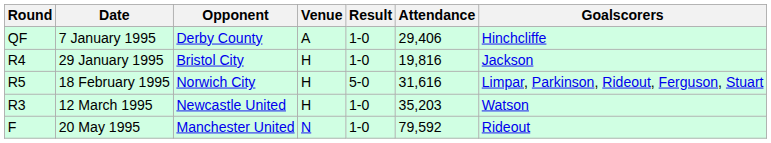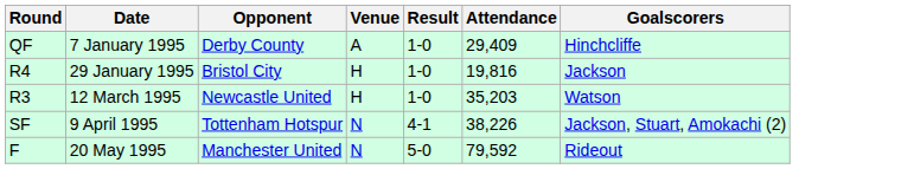 <table class="wikitable">
 <tr>
 <th>Round</th>
 <th>Date</th>
 <th>Opponent</th>
 <th>Venue</th>
 <th>Result</th>
 <th>Attendance</th>
 <th>Goalscorers</th>
 </tr>
 <tr style="background-color: #d0ffe3;">
 <td>QF</td>
 <td>7 January 1995</td>
 <td><a href='#'>Derby County</a></td>
 <td>A</td>
 <td>1-0</td>
-<td>29,406</td>
+<td>29,409</td>
 <td><a href='#'>Hinchcliffe</a></td>
 </tr>
 <tr style="background-color: #d0ffe3;">
 <td>R4</td>
 <td>29 January 1995</td>
 <td><a href='#'>Bristol City</a></td>
 <td>H</td>
 <td>1-0</td>
 <td>19,816</td>
 <td><a href='#'>Jackson</a></td>
 </tr>
 <tr style="background-color: #d0ffe3;">
-<td>R5</td>
-<td>18 February 1995</td>
-<td><a href='#'>Norwich City</a></td>
-<td>H</td>
-<td>5-0</td>
-<td>31,616</td>
-<td><a href='#'>Limpar</a>, <a href='#'>Parkinson</a>, <a href='#'>Rideout</a>, <a href='#'>Ferguson</a>, <a href='#'>Stuart</a></td>
-</tr>
-<tr style="background-color: #d0ffe3;">
 <td>R3</td>
 <td>12 March 1995</td>
 <td><a href='#'>Newcastle United</a></td>
 <td>H</td>
 <td>1-0</td>
 <td>35,203</td>
 <td><a href='#'>Watson</a></td>
 </tr>
 <tr style="background-color: #d0ffe3;">
+<td>SF</td>
+<td>9 April 1995</td>
+<td><a href='#'>Tottenham Hotspur</a></td>
+<td><a href='#'>N</a></td>
+<td>4-1</td>
+<td>38,226</td>
+<td><a href='#'>Jackson</a>, <a href='#'>Stuart</a>, <a href='#'>Amokachi</a> (2)</td>
+</tr>
+<tr style="background-color: #d0ffe3;">
 <td>F</td>
 <td>20 May 1995</td>
 <td><a href='#'>Manchester United</a></td>
 <td><a href='#'>N</a></td>
-<td>1-0</td>
+<td>5-0</td>
 <td>79,592</td>
 <td><a href='#'>Rideout</a></td>
 </tr>
 </table>
